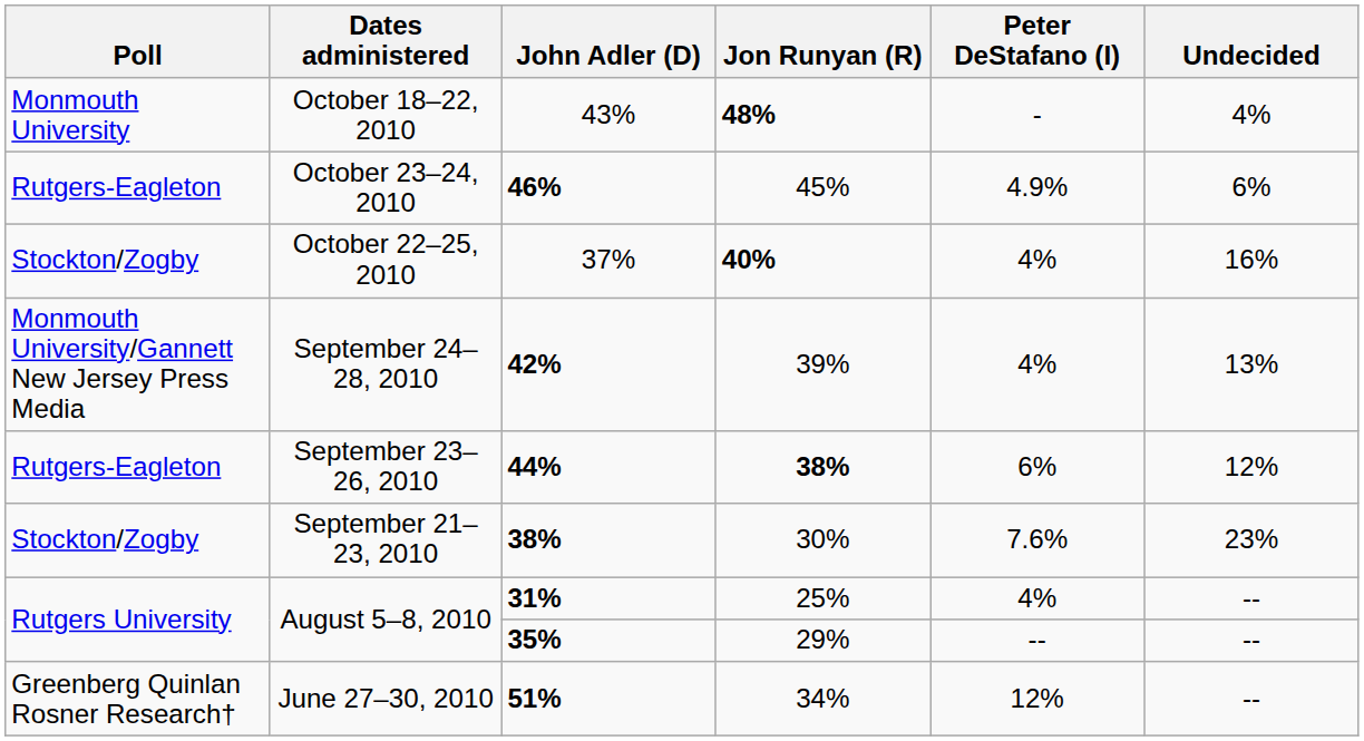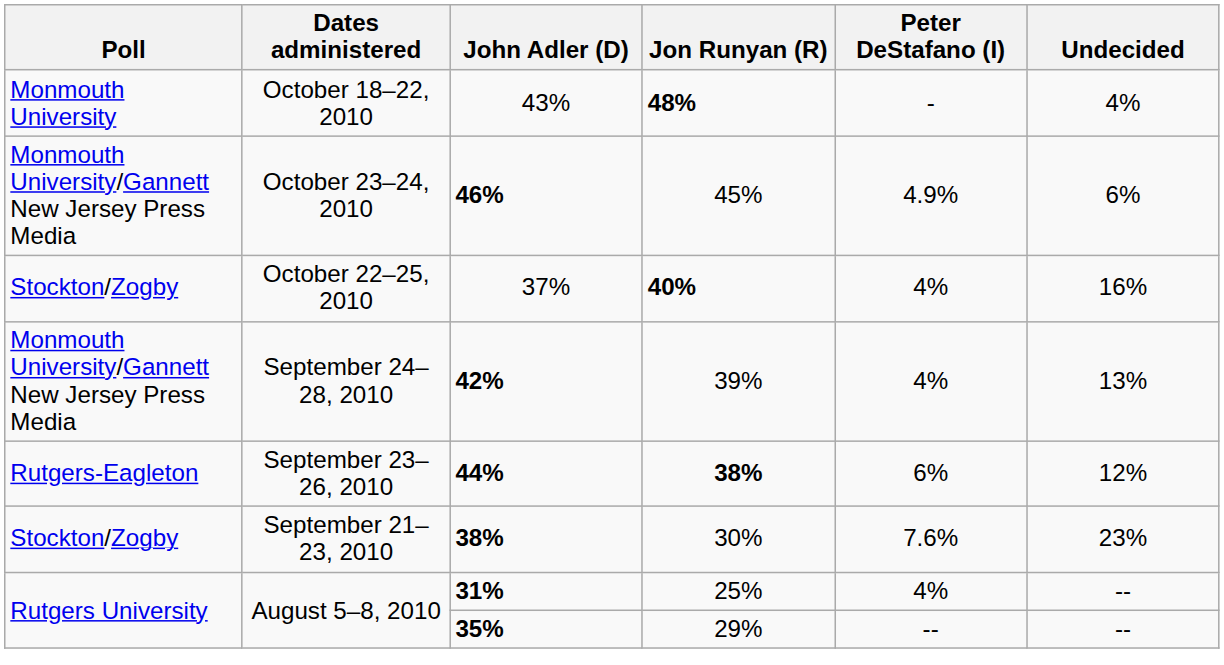 <table class="wikitable">
 <tr valign="bottom">
 <th width="150">Poll</th>
 <th width="130">Dates administered</th>
 <th width="120">John Adler (D)</th>
 <th width="120">Jon Runyan (R)</th>
 <th width="120">Peter DeStafano (I)</th>
 <th width="120">Undecided</th>
 </tr>
 <tr>
 <td><a href='#'>Monmouth University</a></td>
 <td align="center">October 18–22, 2010</td>
 <td align="center">43%</td>
 <td><strong>48%</strong></td>
 <td align="center">-</td>
 <td align="center">4%</td>
 </tr>
 <tr>
-<td><a href='#'>Rutgers-Eagleton</a></td>
+<td><a href='#'>Monmouth University</a>/<a href='#'>Gannett</a> New Jersey Press Media</td>
 <td align="center">October 23–24, 2010</td>
 <td><strong>46%</strong></td>
 <td align="center">45%</td>
 <td align="center">4.9%</td>
 <td align="center">6%</td>
 </tr>
 <tr>
 <td><a href='#'>Stockton</a>/<a href='#'>Zogby</a></td>
 <td align="center">October 22–25, 2010</td>
 <td align="center">37%</td>
 <td><strong>40%</strong></td>
 <td align="center">4%</td>
 <td align="center">16%</td>
 </tr>
 <tr>
 <td><a href='#'>Monmouth University</a>/<a href='#'>Gannett</a> New Jersey Press Media</td>
 <td align="center">September 24–28, 2010</td>
 <td><strong>42%</strong></td>
 <td align="center">39%</td>
 <td align="center">4%</td>
 <td align="center">13%</td>
 </tr>
 <tr>
 <td><a href='#'>Rutgers-Eagleton</a></td>
 <td align="center">September 23–26, 2010</td>
 <td><strong>44%</strong></td>
 <td align="center"><strong>38%</strong></td>
 <td align="center">6%</td>
 <td align="center">12%</td>
 </tr>
 <tr>
 <td><a href='#'>Stockton</a>/<a href='#'>Zogby</a></td>
 <td align="center">September 21–23, 2010</td>
 <td><strong>38%</strong></td>
 <td align="center">30%</td>
 <td align="center">7.6%</td>
 <td align="center">23%</td>
 </tr>
 <tr>
 <td rowspan="2"><a href='#'>Rutgers University</a></td>
 <td rowspan="2" style="text-align:center;">August 5–8, 2010</td>
 <td><strong>31%</strong></td>
 <td align="center">25%</td>
 <td align="center">4%</td>
 <td align="center">--</td>
 </tr>
 <tr>
 <td><strong>35%</strong></td>
 <td align="center">29%</td>
 <td align="center">--</td>
 <td align="center">--</td>
 </tr>
-<tr>
-<td>Greenberg Quinlan Rosner Research†</td>
-<td align="center">June 27–30, 2010</td>
-<td><strong>51%</strong></td>
-<td align="center">34%</td>
-<td align="center">12%</td>
-<td align="center">--</td>
-</tr>
 </table>
